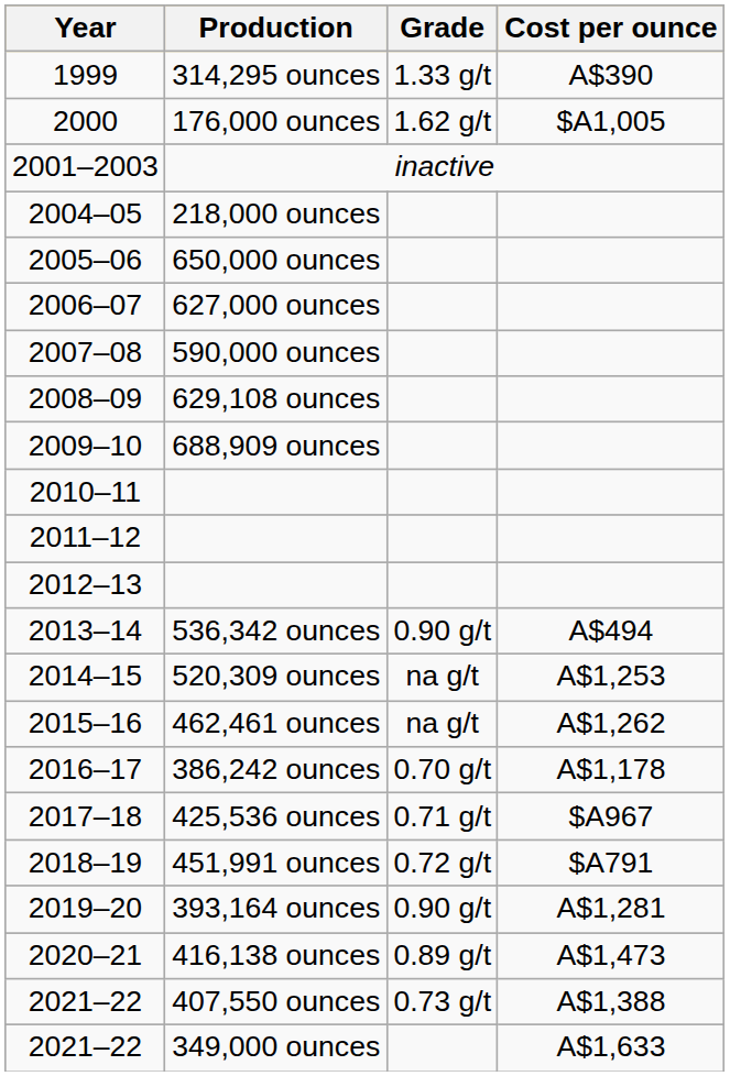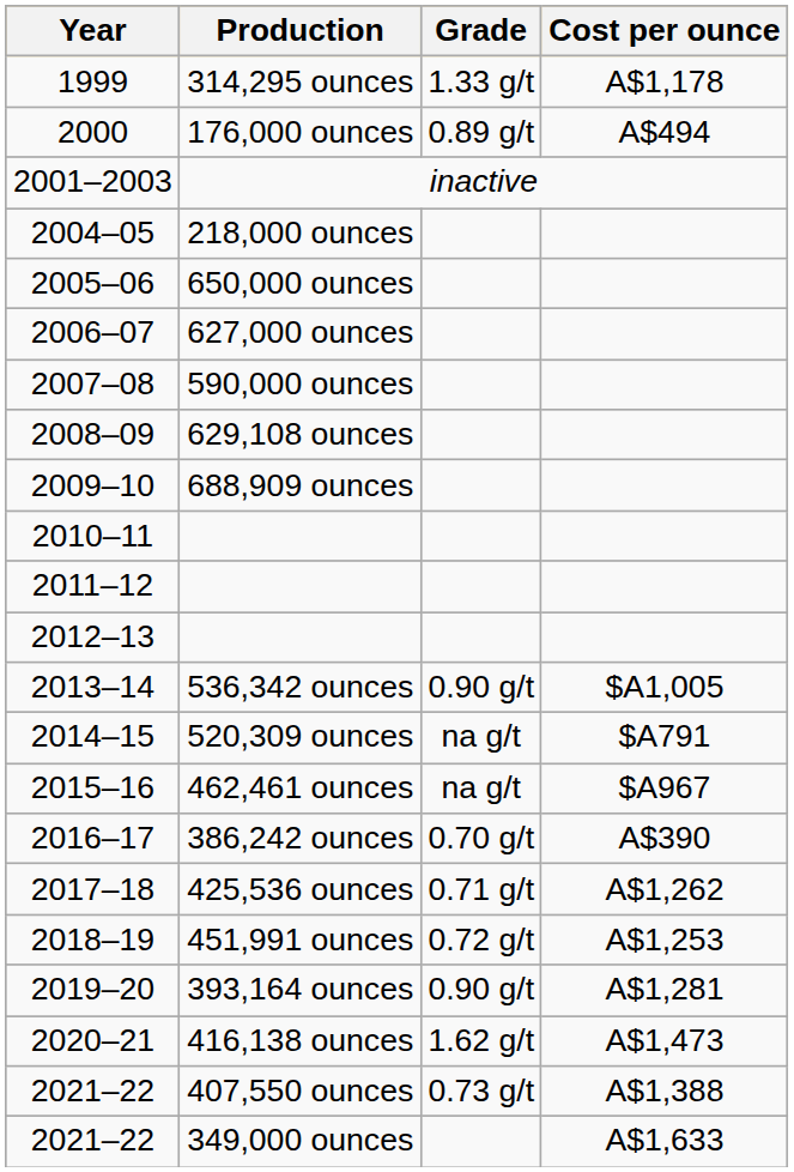 <table class="wikitable">
 <tr style="text-align:center; background:#daa520;">
 <th>Year</th>
 <th>Production</th>
 <th>Grade</th>
 <th>Cost per ounce</th>
 </tr>
 <tr style="text-align:center;">
 <td>1999</td>
 <td>314,295 ounces</td>
 <td>1.33 g/t</td>
-<td>A$390</td>
+<td>A$1,178</td>
 </tr>
 <tr style="text-align:center;">
 <td>2000</td>
 <td>176,000 ounces</td>
-<td>1.62 g/t</td>
-<td>$A1,005</td>
+<td>0.89 g/t</td>
+<td>A$494</td>
 </tr>
 <tr style="text-align:center;">
 <td>2001–2003</td>
 <td colspan=3><em>inactive</em></td>
 </tr>
 <tr style="text-align:center;">
 <td>2004–05</td>
 <td>218,000 ounces</td>
 <td></td>
 <td></td>
 </tr>
 <tr style="text-align:center;">
 <td>2005–06</td>
 <td>650,000 ounces</td>
 <td></td>
 <td></td>
 </tr>
 <tr style="text-align:center;">
 <td>2006–07</td>
 <td>627,000 ounces</td>
 <td></td>
 <td></td>
 </tr>
 <tr style="text-align:center;">
 <td>2007–08</td>
 <td>590,000 ounces</td>
 <td></td>
 <td></td>
 </tr>
 <tr style="text-align:center;">
 <td>2008–09</td>
 <td>629,108 ounces</td>
 <td></td>
 <td></td>
 </tr>
 <tr style="text-align:center;">
 <td>2009–10</td>
 <td>688,909 ounces</td>
 <td></td>
 <td></td>
 </tr>
 <tr style="text-align:center;">
 <td>2010–11</td>
 <td></td>
 <td></td>
 <td></td>
 </tr>
 <tr style="text-align:center;">
 <td>2011–12</td>
 <td></td>
 <td></td>
 <td></td>
 </tr>
 <tr style="text-align:center;">
 <td>2012–13</td>
 <td></td>
 <td></td>
 <td></td>
 </tr>
 <tr style="text-align:center;">
 <td>2013–14</td>
 <td>536,342 ounces</td>
 <td>0.90 g/t</td>
-<td>A$494</td>
+<td>$A1,005</td>
 </tr>
 <tr style="text-align:center;">
 <td>2014–15</td>
 <td>520,309 ounces</td>
 <td>na g/t</td>
-<td>A$1,253</td>
+<td>$A791</td>
 </tr>
 <tr style="text-align:center;">
 <td>2015–16</td>
 <td>462,461 ounces</td>
 <td>na g/t</td>
-<td>A$1,262</td>
+<td>$A967</td>
 </tr>
 <tr style="text-align:center;">
 <td>2016–17</td>
 <td>386,242 ounces</td>
 <td>0.70 g/t</td>
-<td>A$1,178</td>
+<td>A$390</td>
 </tr>
 <tr style="text-align:center;">
 <td>2017–18</td>
 <td>425,536 ounces</td>
 <td>0.71 g/t</td>
-<td>$A967</td>
+<td>A$1,262</td>
 </tr>
 <tr style="text-align:center;">
 <td>2018–19</td>
 <td>451,991 ounces</td>
 <td>0.72 g/t</td>
-<td>$A791</td>
+<td>A$1,253</td>
 </tr>
 <tr style="text-align:center;">
 <td>2019–20</td>
 <td>393,164 ounces</td>
 <td>0.90 g/t</td>
 <td>A$1,281</td>
 </tr>
 <tr style="text-align:center;">
 <td>2020–21</td>
 <td>416,138 ounces</td>
-<td>0.89 g/t</td>
+<td>1.62 g/t</td>
 <td>A$1,473</td>
 </tr>
 <tr style="text-align:center;">
 <td>2021–22</td>
 <td>407,550 ounces</td>
 <td>0.73 g/t</td>
 <td>A$1,388</td>
 </tr>
 <tr style="text-align:center;">
 <td>2021–22</td>
 <td>349,000 ounces</td>
 <td></td>
 <td>A$1,633</td>
 </tr>
 </table>
